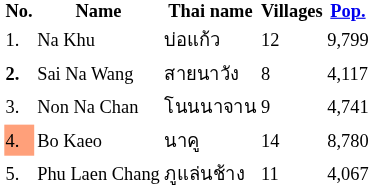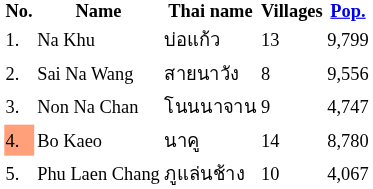 <table>
 <tr>
 <th>No.</th>
 <th>Name</th>
 <th>Thai name</th>
 <th>Villages</th>
 <th><a href='#'>Pop.</a></th>
 </tr>
 <tr>
 <td>1.</td>
 <td>Na Khu</td>
 <td>บ่อแก้ว</td>
-<td>12</td>
+<td>13</td>
 <td>9,799</td>
 <td></td>
 </tr>
 <tr>
-<td><strong>2.</strong></td>
+<td>2.</td>
 <td>Sai Na Wang</td>
 <td>สายนาวัง</td>
 <td>8</td>
-<td>4,117</td>
+<td>9,556</td>
 <td></td>
 </tr>
 <tr>
 <td>3.</td>
 <td>Non Na Chan</td>
 <td>โนนนาจาน</td>
 <td>9</td>
-<td>4,741</td>
+<td>4,747</td>
 <td></td>
 </tr>
 <tr>
 <td style="background: lightsalmon;">4.</td>
 <td>Bo Kaeo</td>
 <td>นาคู</td>
 <td>14</td>
 <td>8,780</td>
 <td></td>
 </tr>
 <tr>
 <td>5.</td>
 <td>Phu Laen Chang</td>
 <td>ภูแล่นช้าง</td>
-<td>11</td>
+<td>10</td>
 <td>4,067</td>
 <td></td>
 </tr>
 </table>
